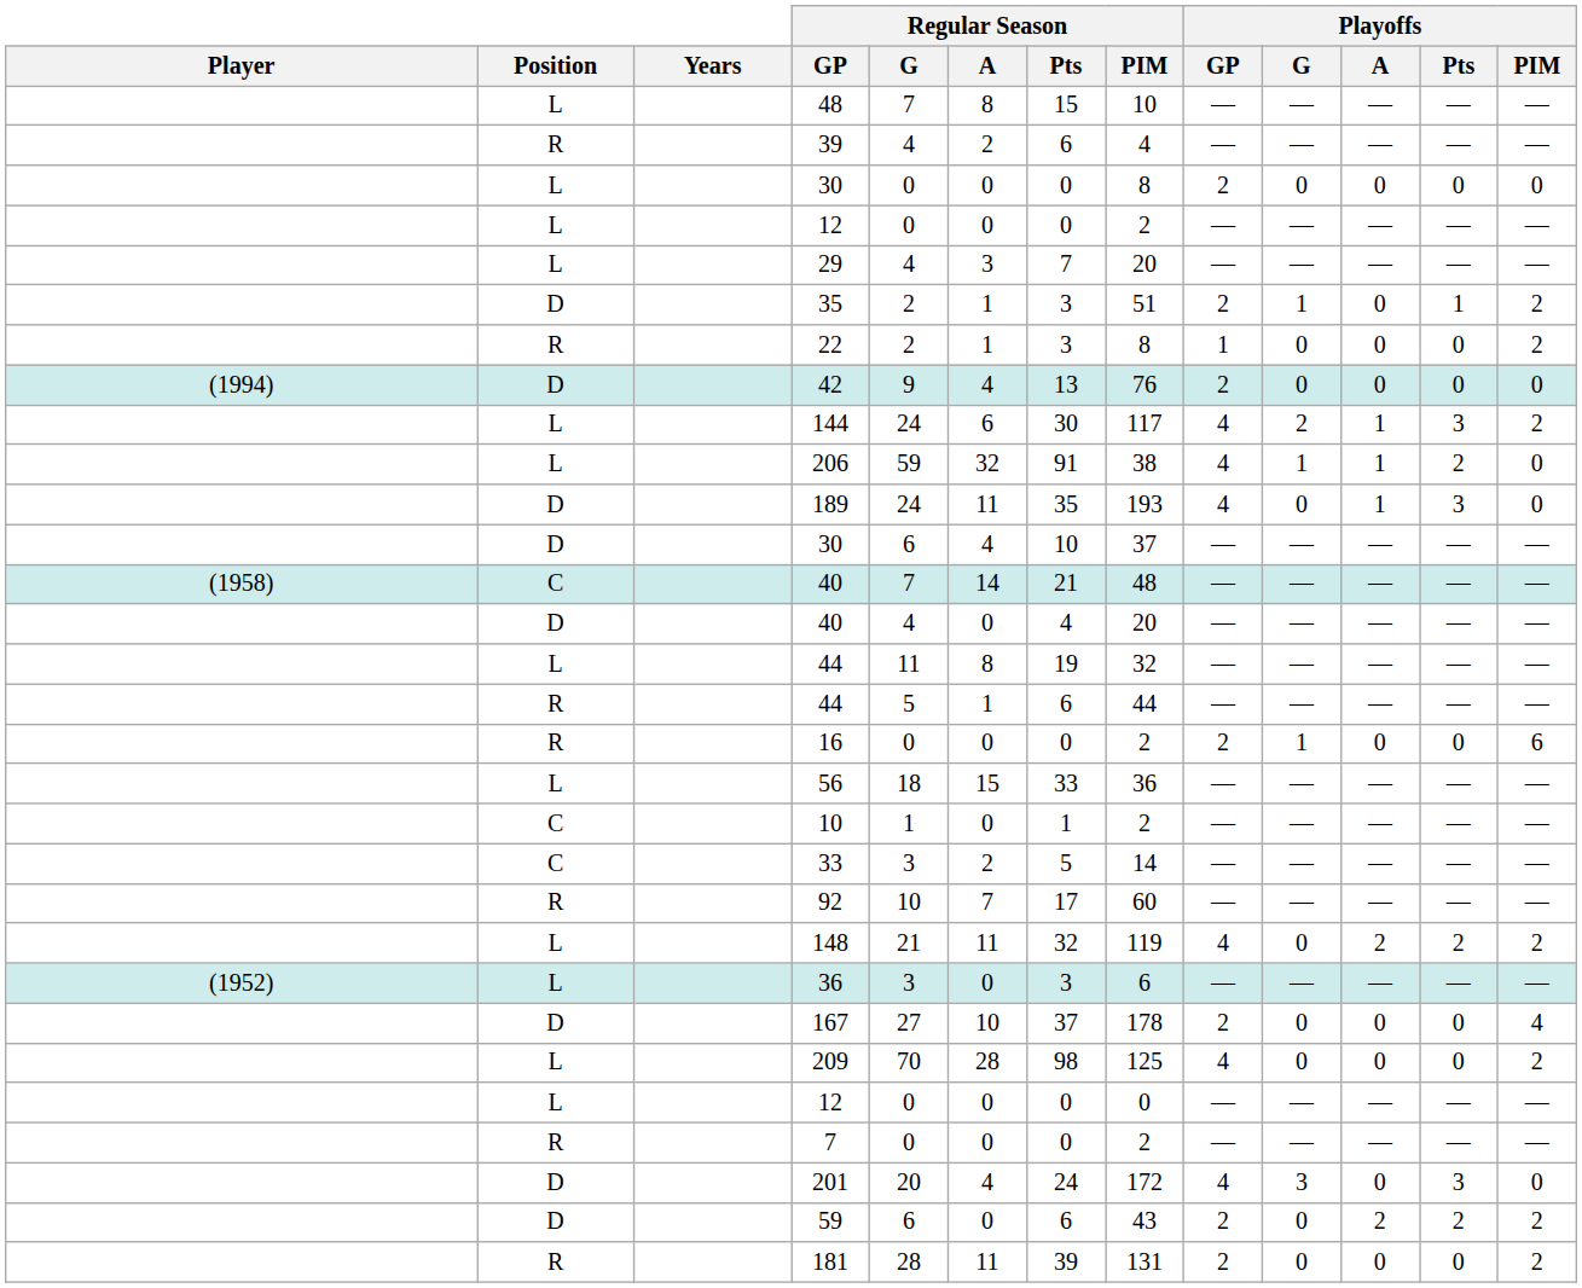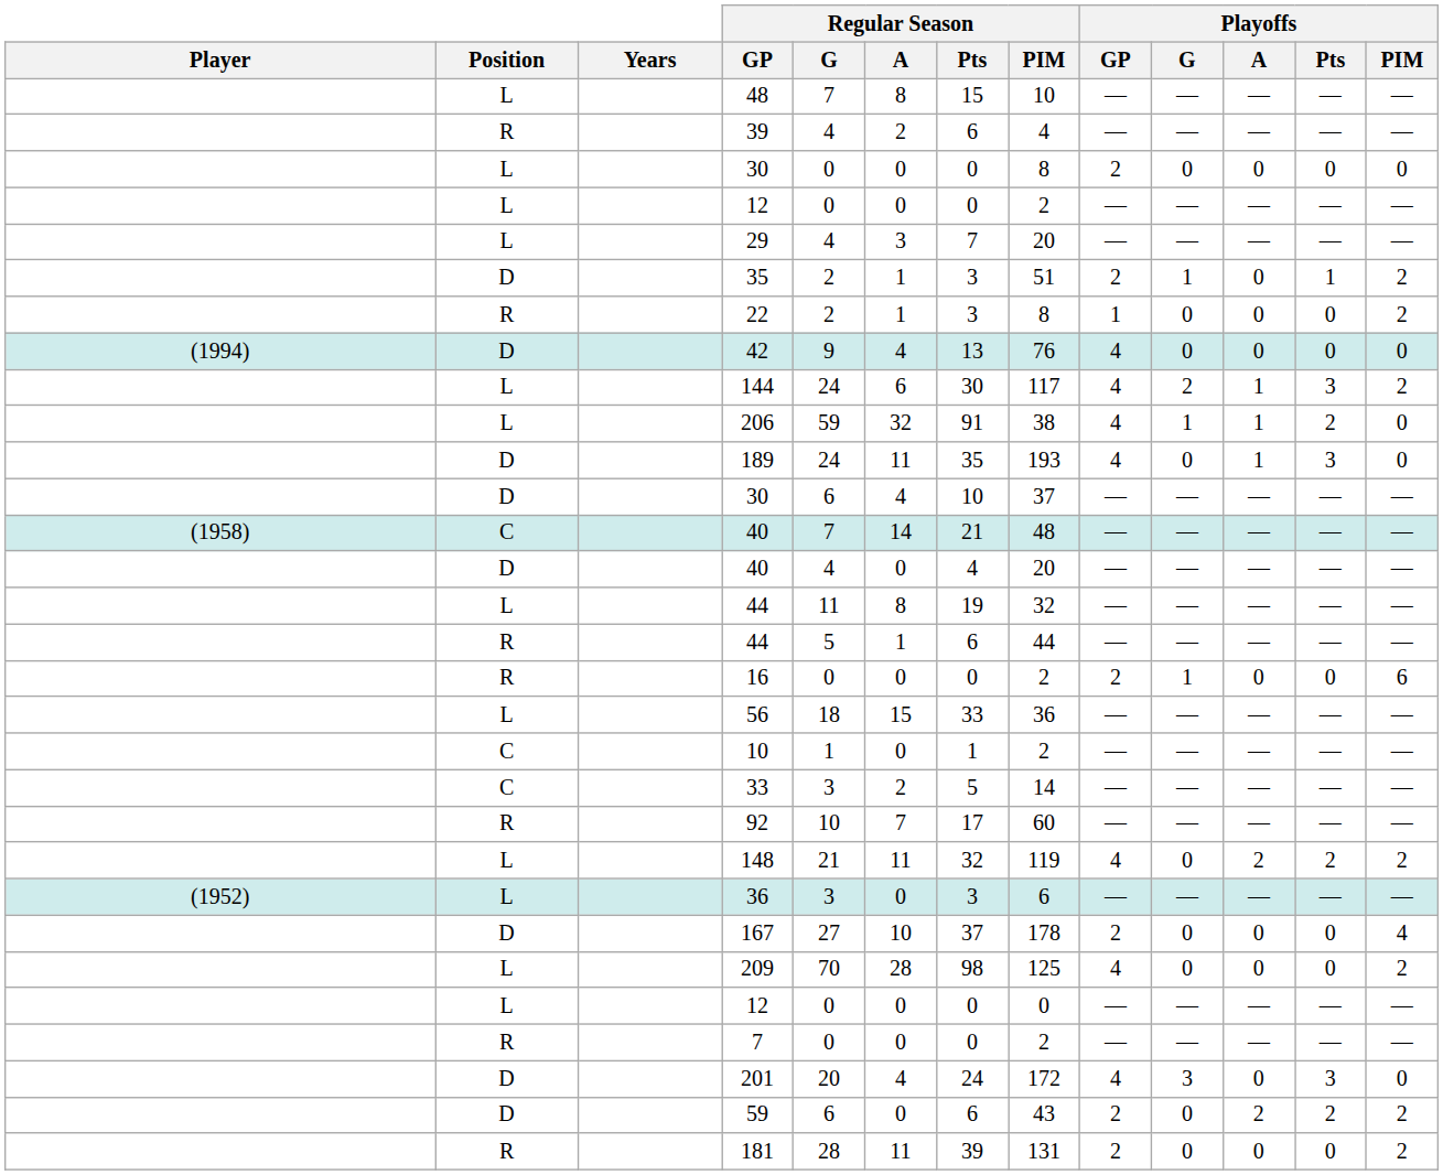 <table class="wikitable sortable" style="text-align:center; border:0; background:white; width:65em; font-size:90%;">
 <tr>
 <th colspan=3 style="border:0; background:white;"></th>
 <th colspan=5>Regular Season</th>
 <th colspan=5>Playoffs</th>
 </tr>
 <tr>
 <th style="width:30%;">Player</th>
 <th style="width:10%;">Position</th>
 <th style="width:10%;">Years</th>
 <th data-sort-type="number" style="width:5%;">GP</th>
 <th data-sort-type="number" style="width:5%;">G</th>
 <th data-sort-type="number" style="width:5%;">A</th>
 <th data-sort-type="number" style="width:5%;">Pts</th>
 <th data-sort-type="number" style="width:5%;">PIM</th>
 <th data-sort-type="number" style="width:5%;">GP</th>
 <th data-sort-type="number" style="width:5%;">G</th>
 <th data-sort-type="number" style="width:5%;">A</th>
 <th data-sort-type="number" style="width:5%;">Pts</th>
 <th data-sort-type="number" style="width:5%;">PIM</th>
 </tr>
 <tr>
 <td></td>
 <td>L</td>
 <td></td>
 <td>48</td>
 <td>7</td>
 <td>8</td>
 <td>15</td>
 <td>10</td>
 <td>—</td>
 <td>—</td>
 <td>—</td>
 <td>—</td>
 <td>—</td>
 </tr>
 <tr>
 <td></td>
 <td>R</td>
 <td></td>
 <td>39</td>
 <td>4</td>
 <td>2</td>
 <td>6</td>
 <td>4</td>
 <td>—</td>
 <td>—</td>
 <td>—</td>
 <td>—</td>
 <td>—</td>
 </tr>
 <tr>
 <td></td>
 <td>L</td>
 <td></td>
 <td>30</td>
 <td>0</td>
 <td>0</td>
 <td>0</td>
 <td>8</td>
 <td>2</td>
 <td>0</td>
 <td>0</td>
 <td>0</td>
 <td>0</td>
 </tr>
 <tr>
 <td></td>
 <td>L</td>
 <td></td>
 <td>12</td>
 <td>0</td>
 <td>0</td>
 <td>0</td>
 <td>2</td>
 <td>—</td>
 <td>—</td>
 <td>—</td>
 <td>—</td>
 <td>—</td>
 </tr>
 <tr>
 <td></td>
 <td>L</td>
 <td></td>
 <td>29</td>
 <td>4</td>
 <td>3</td>
 <td>7</td>
 <td>20</td>
 <td>—</td>
 <td>—</td>
 <td>—</td>
 <td>—</td>
 <td>—</td>
 </tr>
 <tr>
 <td></td>
 <td>D</td>
 <td></td>
 <td>35</td>
 <td>2</td>
 <td>1</td>
 <td>3</td>
 <td>51</td>
 <td>2</td>
 <td>1</td>
 <td>0</td>
 <td>1</td>
 <td>2</td>
 </tr>
 <tr>
 <td></td>
 <td>R</td>
 <td></td>
 <td>22</td>
 <td>2</td>
 <td>1</td>
 <td>3</td>
 <td>8</td>
 <td>1</td>
 <td>0</td>
 <td>0</td>
 <td>0</td>
 <td>2</td>
 </tr>
 <tr style="background:#CFECEC;">
 <td> (1994)</td>
 <td>D</td>
 <td></td>
 <td>42</td>
 <td>9</td>
 <td>4</td>
 <td>13</td>
 <td>76</td>
-<td>2</td>
+<td>4</td>
 <td>0</td>
 <td>0</td>
 <td>0</td>
 <td>0</td>
 </tr>
 <tr>
 <td></td>
 <td>L</td>
 <td></td>
 <td>144</td>
 <td>24</td>
 <td>6</td>
 <td>30</td>
 <td>117</td>
 <td>4</td>
 <td>2</td>
 <td>1</td>
 <td>3</td>
 <td>2</td>
 </tr>
 <tr>
 <td></td>
 <td>L</td>
 <td></td>
 <td>206</td>
 <td>59</td>
 <td>32</td>
 <td>91</td>
 <td>38</td>
 <td>4</td>
 <td>1</td>
 <td>1</td>
 <td>2</td>
 <td>0</td>
 </tr>
 <tr>
 <td></td>
 <td>D</td>
 <td></td>
 <td>189</td>
 <td>24</td>
 <td>11</td>
 <td>35</td>
 <td>193</td>
 <td>4</td>
 <td>0</td>
 <td>1</td>
 <td>3</td>
 <td>0</td>
 </tr>
 <tr>
 <td></td>
 <td>D</td>
 <td></td>
 <td>30</td>
 <td>6</td>
 <td>4</td>
 <td>10</td>
 <td>37</td>
 <td>—</td>
 <td>—</td>
 <td>—</td>
 <td>—</td>
 <td>—</td>
 </tr>
 <tr style="background:#CFECEC;">
 <td> (1958)</td>
 <td>C</td>
 <td></td>
 <td>40</td>
 <td>7</td>
 <td>14</td>
 <td>21</td>
 <td>48</td>
 <td>—</td>
 <td>—</td>
 <td>—</td>
 <td>—</td>
 <td>—</td>
 </tr>
 <tr>
 <td></td>
 <td>D</td>
 <td></td>
 <td>40</td>
 <td>4</td>
 <td>0</td>
 <td>4</td>
 <td>20</td>
 <td>—</td>
 <td>—</td>
 <td>—</td>
 <td>—</td>
 <td>—</td>
 </tr>
 <tr>
 <td></td>
 <td>L</td>
 <td></td>
 <td>44</td>
 <td>11</td>
 <td>8</td>
 <td>19</td>
 <td>32</td>
 <td>—</td>
 <td>—</td>
 <td>—</td>
 <td>—</td>
 <td>—</td>
 </tr>
 <tr>
 <td></td>
 <td>R</td>
 <td></td>
 <td>44</td>
 <td>5</td>
 <td>1</td>
 <td>6</td>
 <td>44</td>
 <td>—</td>
 <td>—</td>
 <td>—</td>
 <td>—</td>
 <td>—</td>
 </tr>
 <tr>
 <td></td>
 <td>R</td>
 <td></td>
 <td>16</td>
 <td>0</td>
 <td>0</td>
 <td>0</td>
 <td>2</td>
 <td>2</td>
 <td>1</td>
 <td>0</td>
 <td>0</td>
 <td>6</td>
 </tr>
 <tr>
 <td></td>
 <td>L</td>
 <td></td>
 <td>56</td>
 <td>18</td>
 <td>15</td>
 <td>33</td>
 <td>36</td>
 <td>—</td>
 <td>—</td>
 <td>—</td>
 <td>—</td>
 <td>—</td>
 </tr>
 <tr>
 <td></td>
 <td>C</td>
 <td></td>
 <td>10</td>
 <td>1</td>
 <td>0</td>
 <td>1</td>
 <td>2</td>
 <td>—</td>
 <td>—</td>
 <td>—</td>
 <td>—</td>
 <td>—</td>
 </tr>
 <tr>
 <td></td>
 <td>C</td>
 <td></td>
 <td>33</td>
 <td>3</td>
 <td>2</td>
 <td>5</td>
 <td>14</td>
 <td>—</td>
 <td>—</td>
 <td>—</td>
 <td>—</td>
 <td>—</td>
 </tr>
 <tr>
 <td></td>
 <td>R</td>
 <td></td>
 <td>92</td>
 <td>10</td>
 <td>7</td>
 <td>17</td>
 <td>60</td>
 <td>—</td>
 <td>—</td>
 <td>—</td>
 <td>—</td>
 <td>—</td>
 </tr>
 <tr>
 <td></td>
 <td>L</td>
 <td></td>
 <td>148</td>
 <td>21</td>
 <td>11</td>
 <td>32</td>
 <td>119</td>
 <td>4</td>
 <td>0</td>
 <td>2</td>
 <td>2</td>
 <td>2</td>
 </tr>
 <tr style="background:#CFECEC;">
 <td> (1952)</td>
 <td>L</td>
 <td></td>
 <td>36</td>
 <td>3</td>
 <td>0</td>
 <td>3</td>
 <td>6</td>
 <td>—</td>
 <td>—</td>
 <td>—</td>
 <td>—</td>
 <td>—</td>
 </tr>
 <tr>
 <td></td>
 <td>D</td>
 <td></td>
 <td>167</td>
 <td>27</td>
 <td>10</td>
 <td>37</td>
 <td>178</td>
 <td>2</td>
 <td>0</td>
 <td>0</td>
 <td>0</td>
 <td>4</td>
 </tr>
 <tr>
 <td></td>
 <td>L</td>
 <td></td>
 <td>209</td>
 <td>70</td>
 <td>28</td>
 <td>98</td>
 <td>125</td>
 <td>4</td>
 <td>0</td>
 <td>0</td>
 <td>0</td>
 <td>2</td>
 </tr>
 <tr>
 <td></td>
 <td>L</td>
 <td></td>
 <td>12</td>
 <td>0</td>
 <td>0</td>
 <td>0</td>
 <td>0</td>
 <td>—</td>
 <td>—</td>
 <td>—</td>
 <td>—</td>
 <td>—</td>
 </tr>
 <tr>
 <td></td>
 <td>R</td>
 <td></td>
 <td>7</td>
 <td>0</td>
 <td>0</td>
 <td>0</td>
 <td>2</td>
 <td>—</td>
 <td>—</td>
 <td>—</td>
 <td>—</td>
 <td>—</td>
 </tr>
 <tr>
 <td></td>
 <td>D</td>
 <td></td>
 <td>201</td>
 <td>20</td>
 <td>4</td>
 <td>24</td>
 <td>172</td>
 <td>4</td>
 <td>3</td>
 <td>0</td>
 <td>3</td>
 <td>0</td>
 </tr>
 <tr>
 <td></td>
 <td>D</td>
 <td></td>
 <td>59</td>
 <td>6</td>
 <td>0</td>
 <td>6</td>
 <td>43</td>
 <td>2</td>
 <td>0</td>
 <td>2</td>
 <td>2</td>
 <td>2</td>
 </tr>
 <tr>
 <td></td>
 <td>R</td>
 <td></td>
 <td>181</td>
 <td>28</td>
 <td>11</td>
 <td>39</td>
 <td>131</td>
 <td>2</td>
 <td>0</td>
 <td>0</td>
 <td>0</td>
 <td>2</td>
 </tr>
 </table>
